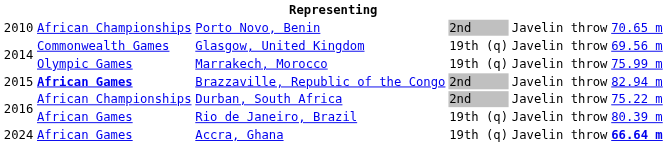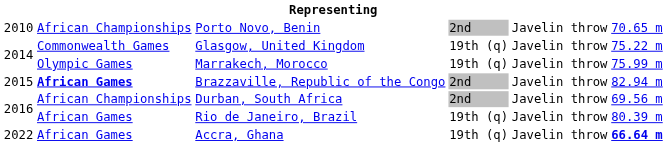 <table>
 <tr>
 <th colspan="6">Representing </th>
 </tr>
 <tr>
 <td>2010</td>
 <td><a href='#'>African Championships</a></td>
 <td><a href='#'>Porto Novo, Benin</a></td>
 <td bgcolor=silver>2nd</td>
 <td>Javelin throw</td>
 <td><a href='#'>70.65 m</a></td>
 </tr>
 <tr>
 <td rowspan=2>2014</td>
 <td><a href='#'>Commonwealth Games</a></td>
 <td><a href='#'>Glasgow, United Kingdom</a></td>
 <td>19th (q)</td>
 <td>Javelin throw</td>
-<td><a href='#'>69.56 m</a></td>
+<td><a href='#'>75.22 m</a></td>
 </tr>
 <tr>
 <td><a href='#'>Olympic Games</a></td>
 <td><a href='#'>Marrakech, Morocco</a></td>
 <td>19th (q)</td>
 <td>Javelin throw</td>
 <td><a href='#'>75.99 m</a></td>
 </tr>
 <tr>
 <td>2015</td>
 <td><strong><a href='#'>African Games</a></strong></td>
 <td><a href='#'>Brazzaville, Republic of the Congo</a></td>
 <td bgcolor=silver>2nd</td>
 <td>Javelin throw</td>
 <td><a href='#'>82.94 m</a></td>
 </tr>
 <tr>
 <td rowspan=2>2016</td>
 <td><a href='#'>African Championships</a></td>
 <td><a href='#'>Durban, South Africa</a></td>
 <td bgcolor=silver>2nd</td>
 <td>Javelin throw</td>
-<td><a href='#'>75.22 m</a></td>
+<td><a href='#'>69.56 m</a></td>
 </tr>
 <tr>
 <td><a href='#'>African Games</a></td>
 <td><a href='#'>Rio de Janeiro, Brazil</a></td>
 <td>19th (q)</td>
 <td>Javelin throw</td>
 <td><a href='#'>80.39 m</a></td>
 </tr>
 <tr>
-<td>2024</td>
+<td>2022</td>
 <td><a href='#'>African Games</a></td>
 <td><a href='#'>Accra, Ghana</a></td>
 <td>19th (q)</td>
 <td>Javelin throw</td>
 <td><strong><a href='#'>66.64 m</a></strong></td>
 </tr>
 </table>
